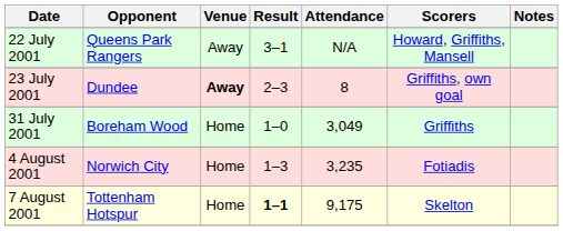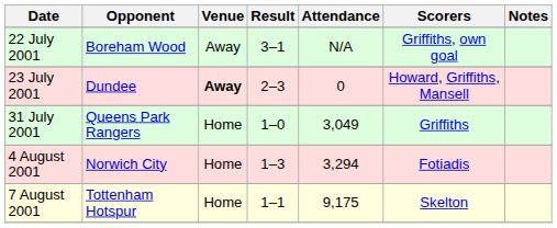 <table class="wikitable">
 <tr>
 <th>Date</th>
 <th>Opponent</th>
 <th>Venue</th>
 <th>Result</th>
 <th>Attendance</th>
 <th>Scorers</th>
 <th>Notes</th>
 </tr>
 <tr>
 </tr>
 <tr style="background: #ddffdd;">
 <td>22 July 2001</td>
-<td><a href='#'>Queens Park Rangers</a></td>
+<td><a href='#'>Boreham Wood</a></td>
 <td align="center">Away</td>
 <td align="center">3–1</td>
 <td align="center">N/A</td>
-<td align="center"><a href='#'>Howard</a>, <a href='#'>Griffiths</a>, <a href='#'>Mansell</a></td>
+<td align="center"><a href='#'>Griffiths</a>, <a href='#'>own goal</a></td>
 <td align="center"></td>
 </tr>
 <tr>
 </tr>
 <tr style="background: #ffdddd;">
 <td>23 July 2001</td>
 <td><a href='#'>Dundee</a></td>
 <td align="center"><strong>Away</strong></td>
 <td align="center">2–3</td>
-<td align="center">8</td>
-<td align="center"><a href='#'>Griffiths</a>, <a href='#'>own goal</a></td>
+<td align="center">0</td>
+<td align="center"><a href='#'>Howard</a>, <a href='#'>Griffiths</a>, <a href='#'>Mansell</a></td>
 <td align="center"></td>
 </tr>
 <tr>
 </tr>
 <tr style="background: #ddffdd;">
 <td>31 July 2001</td>
-<td><a href='#'>Boreham Wood</a></td>
+<td><a href='#'>Queens Park Rangers</a></td>
 <td align="center">Home</td>
 <td align="center">1–0</td>
 <td align="center">3,049</td>
 <td align="center"><a href='#'>Griffiths</a></td>
 <td align="center"></td>
 </tr>
 <tr>
 </tr>
 <tr style="background: #ffdddd;">
 <td>4 August 2001</td>
 <td><a href='#'>Norwich City</a></td>
 <td align="center">Home</td>
 <td align="center">1–3</td>
-<td align="center">3,235</td>
+<td align="center">3,294</td>
 <td align="center"><a href='#'>Fotiadis</a></td>
 <td align="center"></td>
 </tr>
 <tr>
 </tr>
 <tr style="background: #ffffdd;">
 <td>7 August 2001</td>
 <td><a href='#'>Tottenham Hotspur</a></td>
 <td align="center">Home</td>
-<td align="center"><strong>1–1</strong></td>
+<td align="center">1–1</td>
 <td align="center">9,175</td>
 <td align="center"><a href='#'>Skelton</a></td>
 <td align="center"></td>
 </tr>
 <tr>
 </tr>
 </table>
